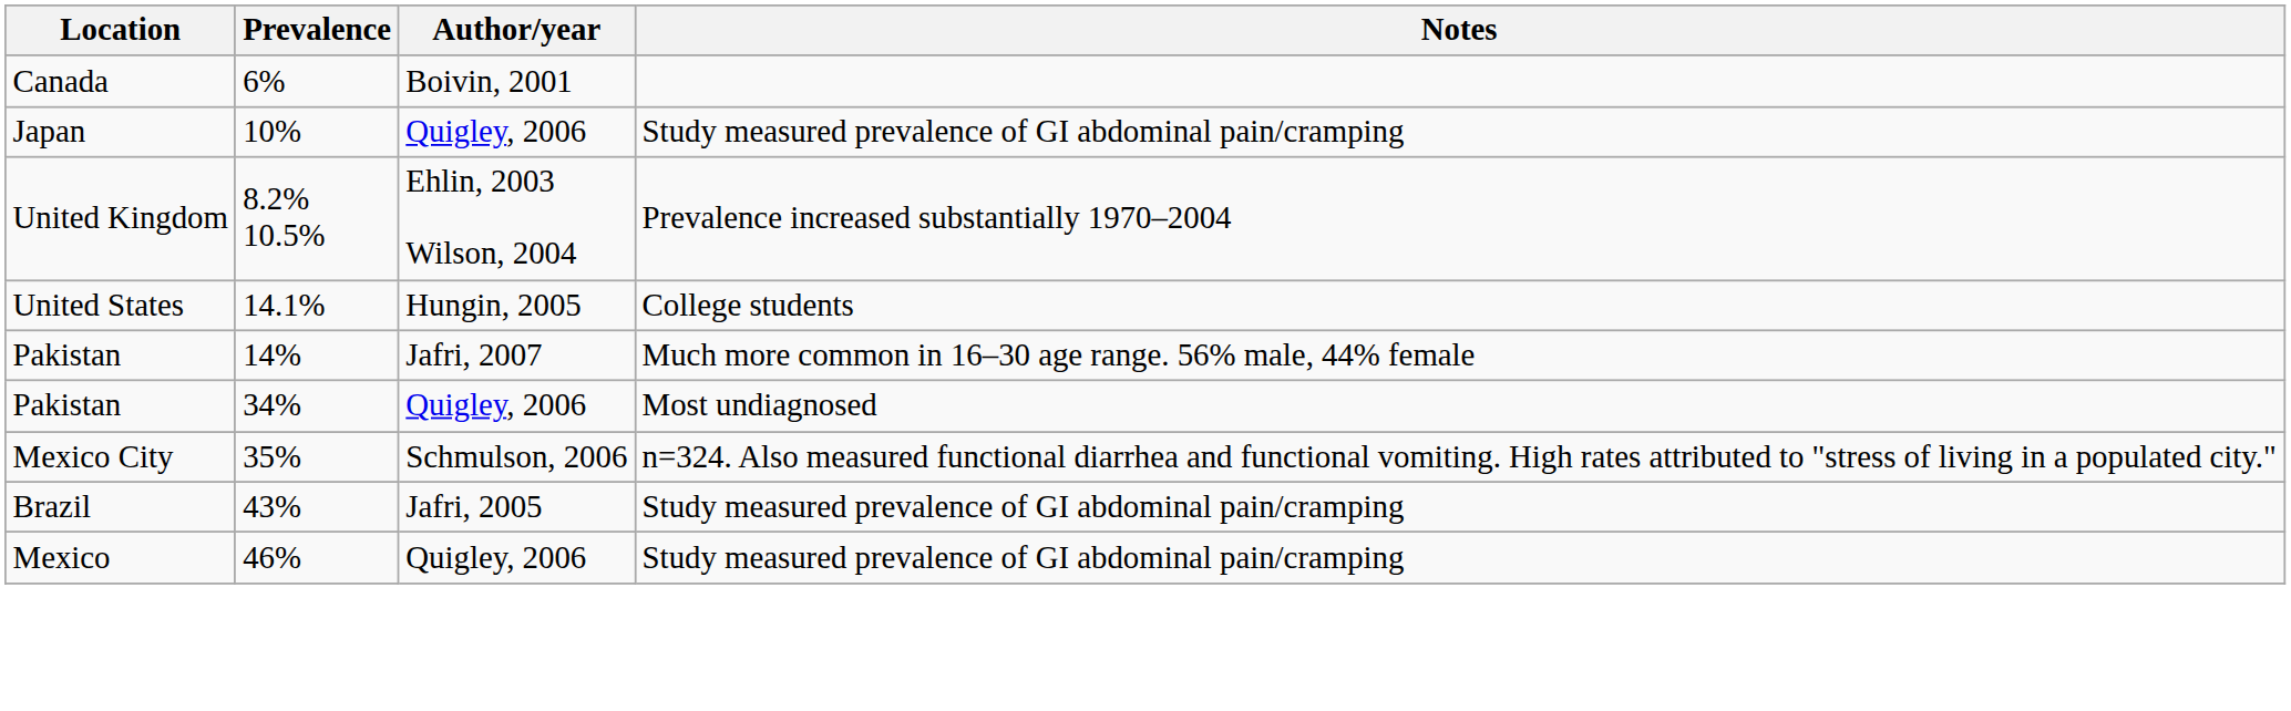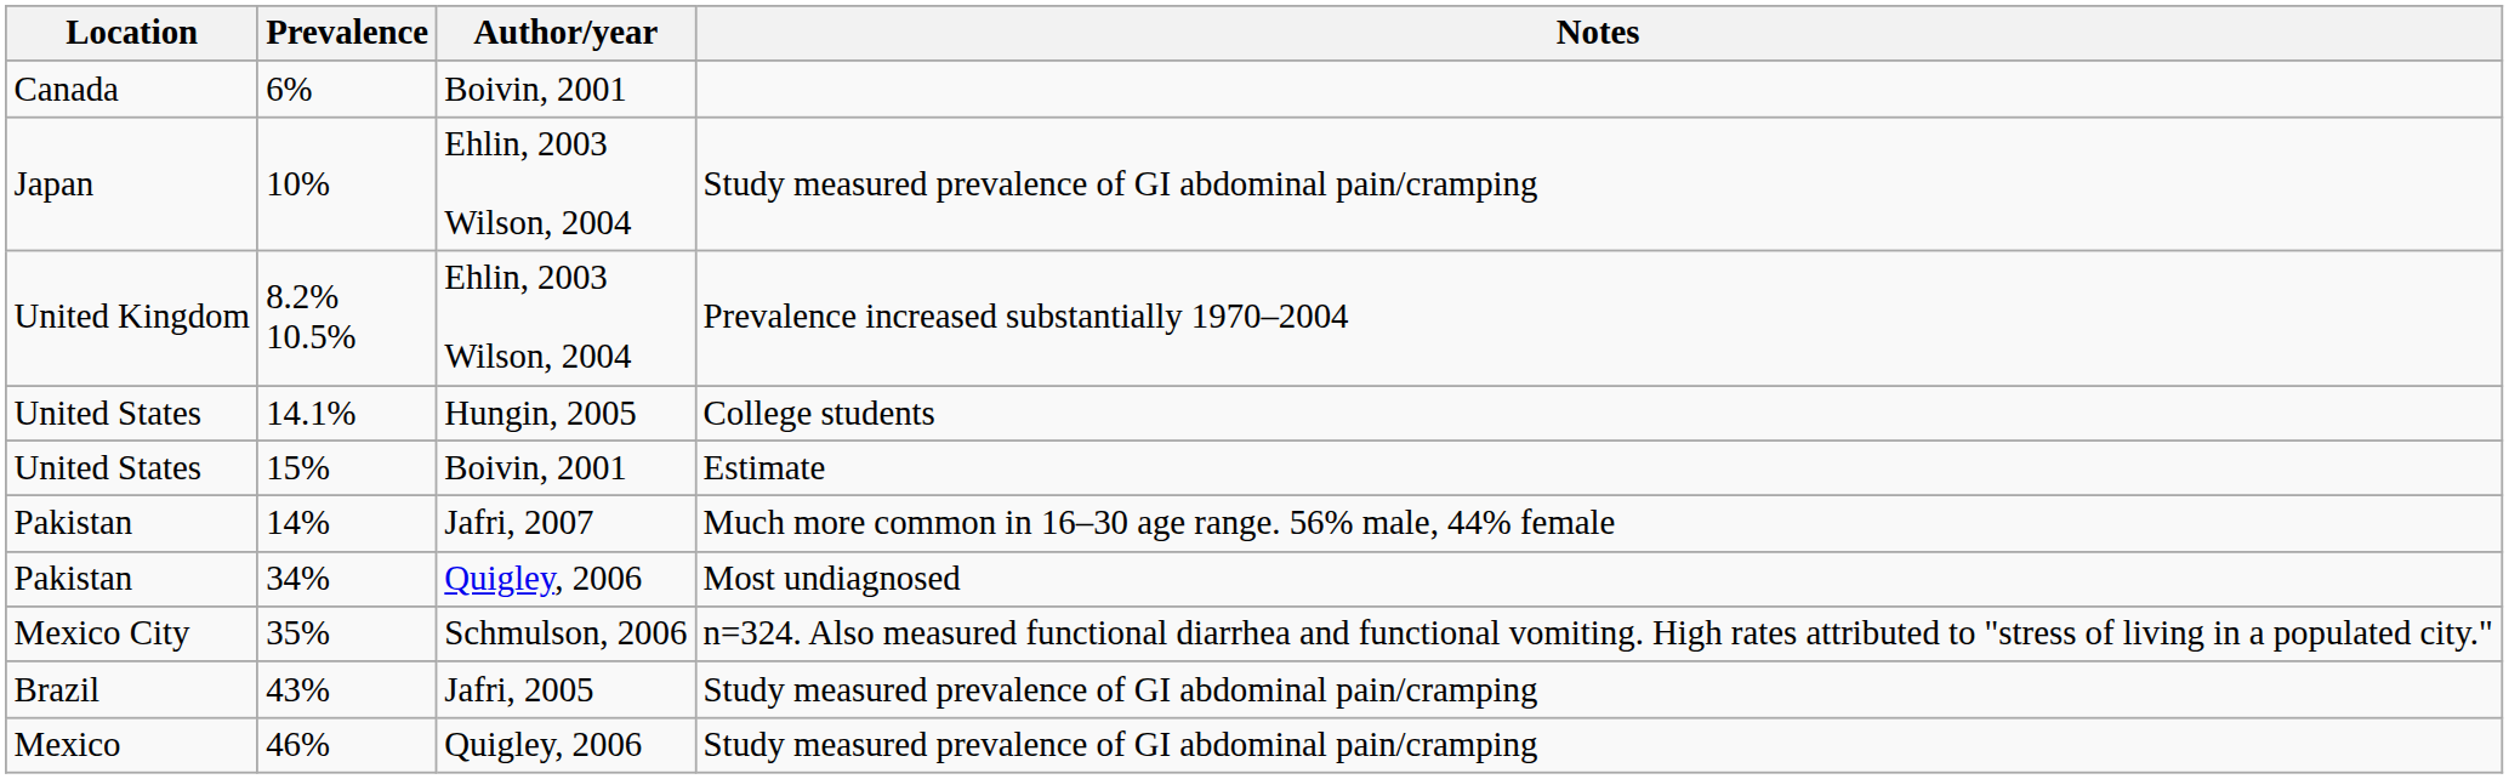 <table class="wikitable">
 <tr>
 <th>Location</th>
 <th>Prevalence</th>
 <th>Author/year</th>
 <th>Notes</th>
 </tr>
 <tr>
 <td>Canada</td>
 <td>6%</td>
 <td>Boivin, 2001</td>
 <td></td>
 </tr>
 <tr>
 <td>Japan</td>
 <td>10%</td>
-<td><a href='#'>Quigley</a>, 2006</td>
+<td>Ehlin, 2003<br><br>Wilson, 2004</td>
 <td>Study measured prevalence of GI abdominal pain/cramping</td>
 </tr>
 <tr>
 <td>United Kingdom</td>
 <td>8.2%<br>10.5%</td>
 <td>Ehlin, 2003<br><br>Wilson, 2004</td>
 <td>Prevalence increased substantially 1970–2004</td>
 </tr>
 <tr>
 <td>United States</td>
 <td>14.1%</td>
 <td>Hungin, 2005</td>
 <td>College students</td>
+</tr>
+<tr>
+<td>United States</td>
+<td>15%</td>
+<td>Boivin, 2001</td>
+<td>Estimate</td>
 </tr>
 <tr>
 <td>Pakistan</td>
 <td>14%</td>
 <td>Jafri, 2007</td>
 <td>Much more common in 16–30 age range. 56% male, 44% female</td>
 </tr>
 <tr>
 <td>Pakistan</td>
 <td>34%</td>
 <td><a href='#'>Quigley</a>, 2006</td>
 <td>Most undiagnosed</td>
 </tr>
 <tr>
 <td>Mexico City</td>
 <td>35%</td>
 <td>Schmulson, 2006</td>
 <td>n=324.  Also measured functional diarrhea and functional vomiting.  High rates attributed to "stress of living in a populated city."</td>
 </tr>
 <tr>
 <td>Brazil</td>
 <td>43%</td>
 <td>Jafri, 2005</td>
 <td>Study measured prevalence of GI abdominal pain/cramping</td>
 </tr>
 <tr>
 <td>Mexico</td>
 <td>46%</td>
 <td>Quigley, 2006</td>
 <td>Study measured prevalence of GI abdominal pain/cramping</td>
 </tr>
 </table>
